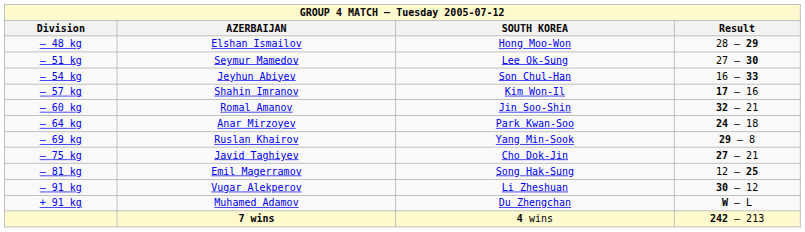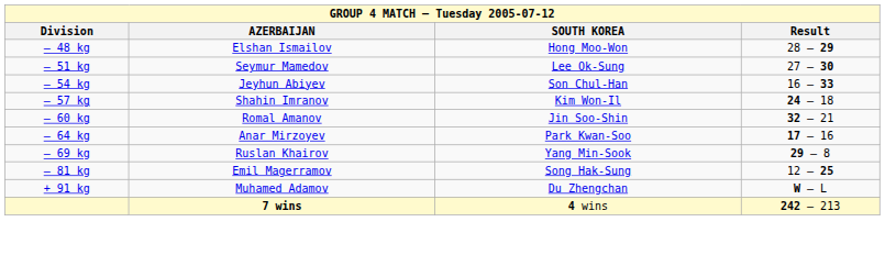 <table class="wikitable" style=" text-align:center; font-size:110%;" width="90%">
 <tr>
 <th colspan="4" style=background:lemonchiffon>GROUP 4 MATCH — Tuesday 2005-07-12</th>
 </tr>
 <tr>
 <th>Division</th>
 <th width=35%> AZERBAIJAN</th>
 <th width=35%> SOUTH KOREA</th>
 <th>Result</th>
 </tr>
 <tr>
 <td><a href='#'>– 48 kg</a></td>
 <td><a href='#'>Elshan Ismailov</a></td>
 <td><a href='#'>Hong Moo-Won</a></td>
 <td>28 – <strong>29</strong></td>
 </tr>
 <tr>
 <td><a href='#'>– 51 kg</a></td>
 <td><a href='#'>Seymur Mamedov</a></td>
 <td><a href='#'>Lee Ok-Sung</a></td>
 <td>27 – <strong>30</strong></td>
 </tr>
 <tr>
 <td><a href='#'>– 54 kg</a></td>
 <td><a href='#'>Jeyhun Abiyev</a></td>
 <td><a href='#'>Son Chul-Han</a></td>
 <td>16 – <strong>33</strong></td>
 </tr>
 <tr>
 <td><a href='#'>– 57 kg</a></td>
 <td><a href='#'>Shahin Imranov</a></td>
 <td><a href='#'>Kim Won-Il</a></td>
-<td><strong>17</strong> – 16</td>
+<td><strong>24</strong> – 18</td>
 </tr>
 <tr>
 <td><a href='#'>– 60 kg</a></td>
 <td><a href='#'>Romal Amanov</a></td>
 <td><a href='#'>Jin Soo-Shin</a></td>
 <td><strong>32</strong> – 21</td>
 </tr>
 <tr>
 <td><a href='#'>– 64 kg</a></td>
 <td><a href='#'>Anar Mirzoyev</a></td>
 <td><a href='#'>Park Kwan-Soo</a></td>
-<td><strong>24</strong> – 18</td>
+<td><strong>17</strong> – 16</td>
 </tr>
 <tr>
 <td><a href='#'>– 69 kg</a></td>
 <td><a href='#'>Ruslan Khairov</a></td>
 <td><a href='#'>Yang Min-Sook</a></td>
 <td><strong>29</strong> – 8</td>
 </tr>
 <tr>
-<td><a href='#'>– 75 kg</a></td>
-<td><a href='#'>Javid Taghiyev</a></td>
-<td><a href='#'>Cho Dok-Jin</a></td>
-<td><strong>27</strong> – 21</td>
-</tr>
-<tr>
 <td><a href='#'>– 81 kg</a></td>
 <td><a href='#'>Emil Magerramov</a></td>
 <td><a href='#'>Song Hak-Sung</a></td>
 <td>12 – <strong>25</strong></td>
-</tr>
-<tr>
-<td><a href='#'>– 91 kg</a></td>
-<td><a href='#'>Vugar Alekperov</a></td>
-<td><a href='#'>Li Zheshuan</a></td>
-<td><strong>30</strong> – 12</td>
 </tr>
 <tr>
 <td><a href='#'>+ 91 kg</a></td>
 <td><a href='#'>Muhamed Adamov</a></td>
 <td><a href='#'>Du Zhengchan</a></td>
 <td><strong>W</strong> – L </td>
 </tr>
 <tr>
 <td style=background:lemonchiffon></td>
 <td style=background:lemonchiffon><strong>7 wins</strong></td>
 <td style=background:lemonchiffon><strong>4</strong> wins</td>
 <td style=background:lemonchiffon><strong>242</strong> – 213</td>
 </tr>
 </table>
